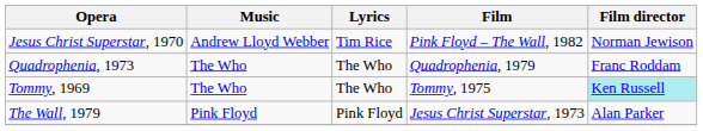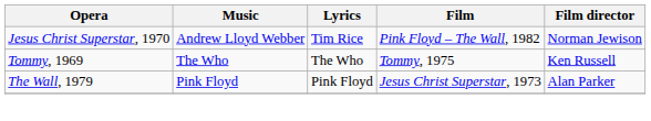 <table class="wikitable plainrowheaders sortable">
 <tr>
 <th width=>Opera</th>
 <th width=>Music</th>
 <th width=>Lyrics</th>
 <th width=>Film</th>
 <th width=>Film director</th>
 </tr>
 <tr>
 <td><em><a href='#'>Jesus Christ Superstar</a></em>, 1970</td>
 <td><a href='#'>Andrew Lloyd Webber</a></td>
 <td><a href='#'>Tim Rice</a></td>
 <td><em><a href='#'>Pink Floyd – The Wall</a></em>, 1982</td>
 <td><a href='#'>Norman Jewison</a></td>
 </tr>
 <tr>
-<td><em><a href='#'>Quadrophenia</a></em>, 1973</td>
-<td><a href='#'>The Who</a></td>
-<td>The Who</td>
-<td><em><a href='#'>Quadrophenia</a></em>, 1979</td>
-<td><a href='#'>Franc Roddam</a></td>
-</tr>
-<tr>
 <td><em><a href='#'>Tommy</a></em>, 1969</td>
 <td><a href='#'>The Who</a></td>
 <td>The Who</td>
 <td><em><a href='#'>Tommy</a></em>, 1975</td>
-<td style="background: paleturquoise;"><a href='#'>Ken Russell</a></td>
+<td><a href='#'>Ken Russell</a></td>
 </tr>
 <tr>
 <td><em><a href='#'>The Wall</a></em>, 1979</td>
 <td><a href='#'>Pink Floyd</a></td>
 <td>Pink Floyd</td>
 <td><em><a href='#'>Jesus Christ Superstar</a></em>, 1973</td>
 <td><a href='#'>Alan Parker</a></td>
 </tr>
 <tr>
 </tr>
 </table>
